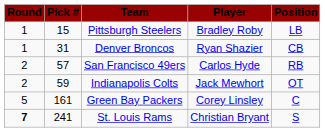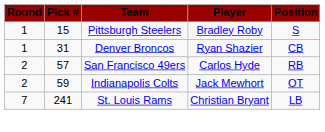 <table class="wikitable" style="text-align:center">
 <tr style="background:#900;">
 <td><strong><span>Round</span></strong></td>
 <td><strong><span>Pick #</span></strong></td>
 <td><strong><span>Team</span></strong></td>
 <td><strong><span>Player</span></strong></td>
 <td><strong><span>Position</span></strong></td>
 </tr>
 <tr>
 <td>1</td>
 <td align=center>15</td>
 <td><a href='#'>Pittsburgh Steelers</a></td>
 <td><a href='#'>Bradley Roby</a></td>
-<td><a href='#'>LB</a></td>
+<td><a href='#'>S</a></td>
 </tr>
 <tr>
 <td>1</td>
 <td align=center>31</td>
 <td><a href='#'>Denver Broncos</a></td>
 <td><a href='#'>Ryan Shazier</a></td>
 <td><a href='#'>CB</a></td>
 </tr>
 <tr>
 <td>2</td>
 <td align=center>57</td>
 <td><a href='#'>San Francisco 49ers</a></td>
 <td><a href='#'>Carlos Hyde</a></td>
 <td><a href='#'>RB</a></td>
 </tr>
 <tr>
 <td>2</td>
 <td align=center>59</td>
 <td><a href='#'>Indianapolis Colts</a></td>
 <td><a href='#'>Jack Mewhort</a></td>
 <td><a href='#'>OT</a></td>
 </tr>
 <tr>
-<td>5</td>
-<td align=center>161</td>
-<td><a href='#'>Green Bay Packers</a></td>
-<td><a href='#'>Corey Linsley</a></td>
-<td><a href='#'>C</a></td>
-</tr>
-<tr>
-<td><strong>7</strong></td>
+<td>7</td>
 <td align=center>241</td>
 <td><a href='#'>St. Louis Rams</a></td>
 <td><a href='#'>Christian Bryant</a></td>
-<td><a href='#'>S</a></td>
+<td><a href='#'>LB</a></td>
 </tr>
 </table>
